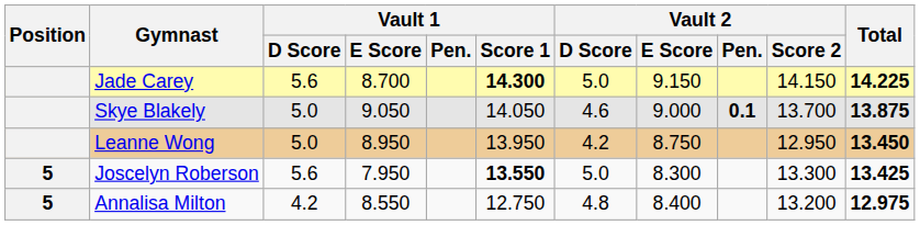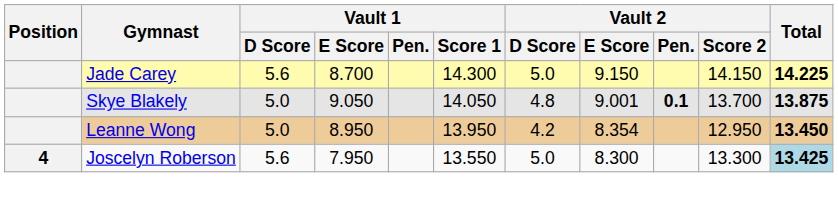 <table style="text-align:center;" class="wikitable sortable">
 <tr>
 <th rowspan="2">Position</th>
 <th rowspan="2">Gymnast</th>
 <th colspan="4">Vault 1</th>
 <th colspan="4">Vault 2</th>
 <th rowspan="2">Total</th>
 </tr>
 <tr>
 <th>D Score</th>
 <th>E Score</th>
 <th>Pen.</th>
 <th>Score 1</th>
 <th>D Score</th>
 <th>E Score</th>
 <th>Pen.</th>
 <th>Score 2</th>
 </tr>
 <tr style="background:#fffcaf;">
 <th scope="row" style="text-align:center"></th>
 <td align=left><a href='#'>Jade Carey</a></td>
 <td>5.6</td>
 <td>8.700</td>
 <td></td>
-<td><strong>14.300</strong></td>
+<td>14.300</td>
 <td>5.0</td>
 <td>9.150</td>
 <td></td>
 <td>14.150</td>
 <td><strong>14.225</strong></td>
 </tr>
 <tr style="background:#e5e5e5;">
 <th scope="row" style="text-align:center"></th>
 <td align=left><a href='#'>Skye Blakely</a></td>
 <td>5.0</td>
 <td>9.050</td>
 <td></td>
 <td>14.050</td>
-<td>4.6</td>
-<td>9.000</td>
+<td>4.8</td>
+<td>9.001</td>
 <td><strong>0.1</strong></td>
 <td>13.700</td>
 <td><strong>13.875</strong></td>
 </tr>
 <tr style="background:#ec9;">
 <th scope="row" style="text-align:center"></th>
 <td align=left><a href='#'>Leanne Wong</a></td>
 <td>5.0</td>
 <td>8.950</td>
 <td></td>
 <td>13.950</td>
 <td>4.2</td>
-<td>8.750</td>
+<td>8.354</td>
 <td></td>
 <td>12.950</td>
 <td><strong>13.450</strong></td>
 </tr>
 <tr>
-<th>5</th>
+<th>4</th>
 <td align=left><a href='#'>Joscelyn Roberson</a></td>
 <td>5.6</td>
 <td>7.950</td>
 <td></td>
-<td><strong>13.550</strong></td>
+<td>13.550</td>
 <td>5.0</td>
 <td>8.300</td>
 <td></td>
 <td>13.300</td>
-<td><strong>13.425</strong></td>
-</tr>
-<tr>
-<th>5</th>
-<td align=left><a href='#'>Annalisa Milton</a></td>
-<td>4.2</td>
-<td>8.550</td>
-<td></td>
-<td>12.750</td>
-<td>4.8</td>
-<td>8.400</td>
-<td></td>
-<td>13.200</td>
-<td><strong>12.975</strong></td>
+<td style="background: lightblue;"><strong>13.425</strong></td>
 </tr>
 </table>
